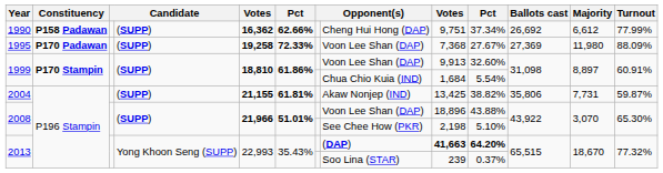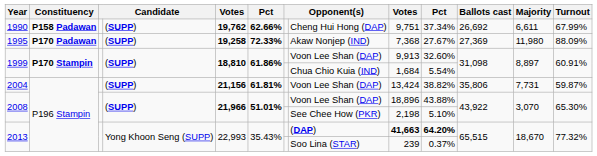 <table class="wikitable" style="margin:0.5em ; font-size:95%">
 <tr>
 <th>Year</th>
 <th>Constituency</th>
 <th colspan=2>Candidate</th>
 <th>Votes</th>
 <th>Pct</th>
 <th colspan=2>Opponent(s)</th>
 <th>Votes</th>
 <th>Pct</th>
 <th>Ballots cast</th>
 <th>Majority</th>
 <th>Turnout</th>
 </tr>
 <tr>
 <td><a href='#'>1990</a></td>
 <td><strong>P158 <a href='#'>Padawan</a></strong></td>
 <td></td>
 <td> (<a href='#'><strong>SUPP</strong></a>)</td>
-<td align="right"><strong>16,362</strong></td>
+<td align="right"><strong>19,762</strong></td>
 <td><strong>62.66%</strong></td>
 <td></td>
 <td>Cheng Hui Hong (<a href='#'>DAP</a>)</td>
 <td align="right">9,751</td>
 <td>37.34%</td>
 <td>26,692</td>
-<td>6,612</td>
-<td>77.99%</td>
+<td>6,611</td>
+<td>67.99%</td>
 </tr>
 <tr>
 <td><a href='#'>1995</a></td>
 <td><strong>P170 <a href='#'>Padawan</a></strong></td>
 <td></td>
 <td> (<a href='#'><strong>SUPP</strong></a>)</td>
 <td align="right"><strong>19,258</strong></td>
 <td><strong>72.33%</strong></td>
 <td></td>
-<td>Voon Lee Shan (<a href='#'>DAP</a>)</td>
+<td>Akaw Nonjep (<a href='#'>IND</a>)</td>
 <td align="right">7,368</td>
 <td>27.67%</td>
 <td>27,369</td>
 <td>11,980</td>
 <td>88.09%</td>
 </tr>
 <tr>
 <td rowspan=2><a href='#'>1999</a></td>
 <td rowspan=2><strong>P170 <a href='#'>Stampin</a></strong></td>
 <td rowspan=2 ></td>
 <td rowspan=2> (<a href='#'><strong>SUPP</strong></a>)</td>
 <td rowspan=2 align="right"><strong>18,810</strong></td>
 <td rowspan=2><strong>61.86%</strong></td>
 <td></td>
 <td>Voon Lee Shan (<a href='#'>DAP</a>)</td>
 <td align="right">9,913</td>
 <td>32.60%</td>
 <td rowspan=2>31,098</td>
 <td rowspan=2>8,897</td>
 <td rowspan=2>60.91%</td>
 </tr>
 <tr>
 <td></td>
 <td>Chua Chio Kuia (<a href='#'>IND</a>)</td>
 <td align="right">1,684</td>
 <td align="right">5.54%</td>
 </tr>
 <tr>
 <td><a href='#'>2004</a></td>
 <td rowspan=5>P196 <a href='#'>Stampin</a></td>
 <td></td>
 <td> (<a href='#'><strong>SUPP</strong></a>)</td>
-<td align="right"><strong>21,155</strong></td>
+<td align="right"><strong>21,156</strong></td>
 <td><strong>61.81%</strong></td>
 <td></td>
-<td>Akaw Nonjep (<a href='#'>IND</a>)</td>
-<td align="right">13,425</td>
+<td>Voon Lee Shan (<a href='#'>DAP</a>)</td>
+<td align="right">13,424</td>
 <td>38.82%</td>
 <td>35,806</td>
 <td>7,731</td>
 <td>59.87%</td>
 </tr>
 <tr>
 <td rowspan=2><a href='#'>2008</a></td>
 <td rowspan=2 ></td>
 <td rowspan=2> (<a href='#'><strong>SUPP</strong></a>)</td>
 <td rowspan=2 align="right"><strong>21,966</strong></td>
 <td rowspan=2><strong>51.01%</strong></td>
 <td></td>
 <td>Voon Lee Shan (<a href='#'>DAP</a>)</td>
 <td align="right">18,896</td>
 <td>43.88%</td>
 <td rowspan=2>43,922</td>
 <td rowspan=2>3,070</td>
 <td rowspan=2>65.30%</td>
 </tr>
 <tr>
 <td></td>
 <td>See Chee How (<a href='#'>PKR</a>)</td>
 <td align="right">2,198</td>
 <td align="right">5.10%</td>
 </tr>
 <tr>
 <td rowspan=2><a href='#'>2013</a></td>
 <td rowspan=2 ></td>
 <td rowspan=2>Yong Khoon Seng (<a href='#'>SUPP</a>)</td>
 <td rowspan=2 align="right">22,993</td>
 <td rowspan=2>35.43%</td>
 <td></td>
 <td> (<a href='#'><strong>DAP</strong></a>)</td>
 <td align="right"><strong>41,663</strong></td>
 <td><strong>64.20%</strong></td>
 <td rowspan=2>65,515</td>
 <td rowspan=2>18,670</td>
 <td rowspan=2>77.32%</td>
 </tr>
 <tr>
 <td></td>
 <td>Soo Lina (<a href='#'>STAR</a>)</td>
 <td align="right">239</td>
 <td align="right">0.37%</td>
 </tr>
 </table>
